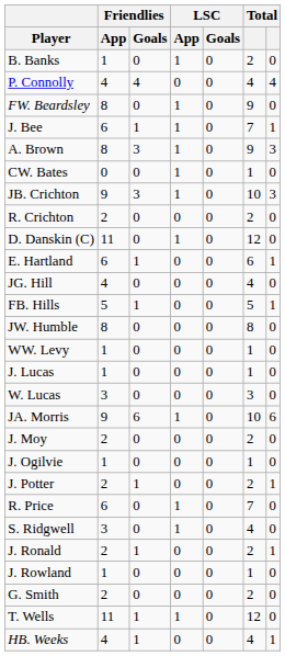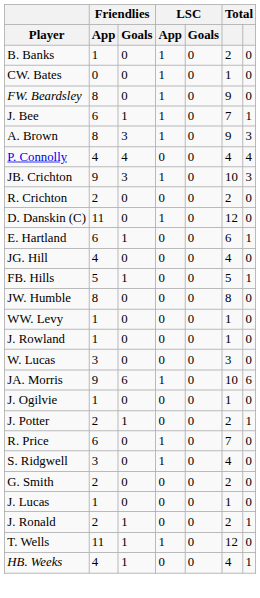 <table class="wikitable sortable">
 <tr>
 <th></th>
 <th colspan="2">Friendlies</th>
 <th colspan="2">LSC</th>
 <th colspan="2">Total</th>
 </tr>
 <tr>
 <th>Player</th>
 <th>App</th>
 <th>Goals</th>
 <th>App</th>
 <th>Goals</th>
 <th></th>
 <th></th>
 </tr>
 <tr>
 <td>B. Banks</td>
 <td>1</td>
 <td>0</td>
 <td>1</td>
 <td>0</td>
 <td>2</td>
 <td>0</td>
 </tr>
 <tr>
-<td><a href='#'>P. Connolly</a></td>
-<td>4</td>
-<td>4</td>
+<td>CW. Bates</td>
 <td>0</td>
 <td>0</td>
-<td>4</td>
-<td>4</td>
+<td>1</td>
+<td>0</td>
+<td>1</td>
+<td>0</td>
 </tr>
 <tr>
 <td><em>FW. Beardsley</em></td>
 <td>8</td>
 <td>0</td>
 <td>1</td>
 <td>0</td>
 <td>9</td>
 <td>0</td>
 </tr>
 <tr>
 <td>J. Bee</td>
 <td>6</td>
 <td>1</td>
 <td>1</td>
 <td>0</td>
 <td>7</td>
 <td>1</td>
 </tr>
 <tr>
 <td>A. Brown</td>
 <td>8</td>
 <td>3</td>
 <td>1</td>
 <td>0</td>
 <td>9</td>
 <td>3</td>
 </tr>
 <tr>
-<td>CW. Bates</td>
+<td><a href='#'>P. Connolly</a></td>
+<td>4</td>
+<td>4</td>
 <td>0</td>
 <td>0</td>
-<td>1</td>
-<td>0</td>
-<td>1</td>
-<td>0</td>
+<td>4</td>
+<td>4</td>
 </tr>
 <tr>
 <td>JB. Crichton</td>
 <td>9</td>
 <td>3</td>
 <td>1</td>
 <td>0</td>
 <td>10</td>
 <td>3</td>
 </tr>
 <tr>
 <td>R. Crichton</td>
 <td>2</td>
 <td>0</td>
 <td>0</td>
 <td>0</td>
 <td>2</td>
 <td>0</td>
 </tr>
 <tr>
 <td>D. Danskin (C)</td>
 <td>11</td>
 <td>0</td>
 <td>1</td>
 <td>0</td>
 <td>12</td>
 <td>0</td>
 </tr>
 <tr>
 <td>E. Hartland</td>
 <td>6</td>
 <td>1</td>
 <td>0</td>
 <td>0</td>
 <td>6</td>
 <td>1</td>
 </tr>
 <tr>
 <td>JG. Hill</td>
 <td>4</td>
 <td>0</td>
 <td>0</td>
 <td>0</td>
 <td>4</td>
 <td>0</td>
 </tr>
 <tr>
 <td>FB. Hills</td>
 <td>5</td>
 <td>1</td>
 <td>0</td>
 <td>0</td>
 <td>5</td>
 <td>1</td>
 </tr>
 <tr>
 <td>JW. Humble</td>
 <td>8</td>
 <td>0</td>
 <td>0</td>
 <td>0</td>
 <td>8</td>
 <td>0</td>
 </tr>
 <tr>
 <td>WW. Levy</td>
 <td>1</td>
 <td>0</td>
 <td>0</td>
 <td>0</td>
 <td>1</td>
 <td>0</td>
 </tr>
 <tr>
-<td>J. Lucas</td>
+<td>J. Rowland</td>
 <td>1</td>
 <td>0</td>
 <td>0</td>
 <td>0</td>
 <td>1</td>
 <td>0</td>
 </tr>
 <tr>
 <td>W. Lucas</td>
 <td>3</td>
 <td>0</td>
 <td>0</td>
 <td>0</td>
 <td>3</td>
 <td>0</td>
 </tr>
 <tr>
 <td>JA. Morris</td>
 <td>9</td>
 <td>6</td>
 <td>1</td>
 <td>0</td>
 <td>10</td>
 <td>6</td>
-</tr>
-<tr>
-<td>J. Moy</td>
-<td>2</td>
-<td>0</td>
-<td>0</td>
-<td>0</td>
-<td>2</td>
-<td>0</td>
 </tr>
 <tr>
 <td>J. Ogilvie</td>
 <td>1</td>
 <td>0</td>
 <td>0</td>
 <td>0</td>
 <td>1</td>
 <td>0</td>
 </tr>
 <tr>
 <td>J. Potter</td>
 <td>2</td>
 <td>1</td>
 <td>0</td>
 <td>0</td>
 <td>2</td>
 <td>1</td>
 </tr>
 <tr>
 <td>R. Price</td>
 <td>6</td>
 <td>0</td>
 <td>1</td>
 <td>0</td>
 <td>7</td>
 <td>0</td>
 </tr>
 <tr>
 <td>S. Ridgwell</td>
 <td>3</td>
 <td>0</td>
 <td>1</td>
 <td>0</td>
 <td>4</td>
 <td>0</td>
 </tr>
 <tr>
-<td>J. Ronald</td>
+<td>G. Smith</td>
 <td>2</td>
-<td>1</td>
+<td>0</td>
 <td>0</td>
 <td>0</td>
 <td>2</td>
-<td>1</td>
+<td>0</td>
 </tr>
 <tr>
-<td>J. Rowland</td>
+<td>J. Lucas</td>
 <td>1</td>
 <td>0</td>
 <td>0</td>
 <td>0</td>
 <td>1</td>
 <td>0</td>
 </tr>
 <tr>
-<td>G. Smith</td>
+<td>J. Ronald</td>
 <td>2</td>
-<td>0</td>
+<td>1</td>
 <td>0</td>
 <td>0</td>
 <td>2</td>
-<td>0</td>
+<td>1</td>
 </tr>
 <tr>
 <td>T. Wells</td>
 <td>11</td>
 <td>1</td>
 <td>1</td>
 <td>0</td>
 <td>12</td>
 <td>0</td>
 </tr>
 <tr>
 <td><em>HB. Weeks</em></td>
 <td>4</td>
 <td>1</td>
 <td>0</td>
 <td>0</td>
 <td>4</td>
 <td>1</td>
 </tr>
 </table>
